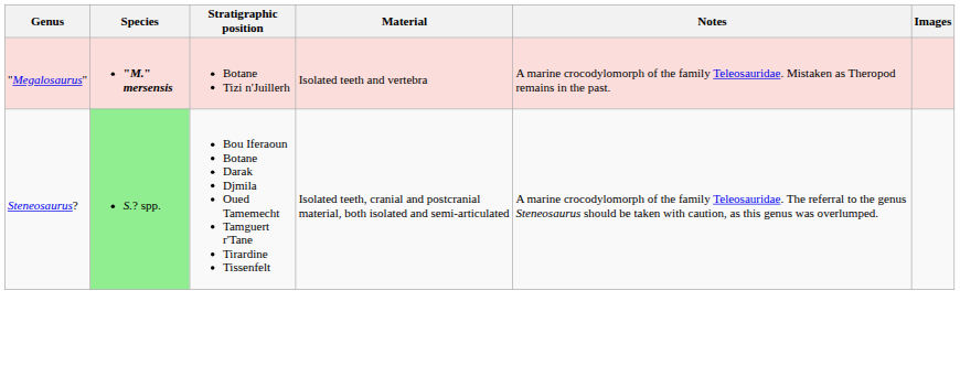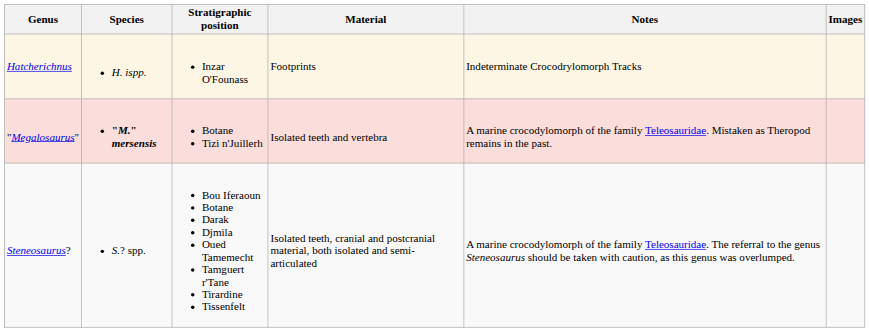 <table class="wikitable">
 <tr>
 <th>Genus</th>
 <th>Species</th>
 <th>Stratigraphic position</th>
 <th>Material</th>
 <th>Notes</th>
 <th>Images</th>
+</tr>
+<tr>
+<td style="background:#FEF6E4;"><em><a href='#'>Hatcherichnus</a></em></td>
+<td style="background:#FEF6E4;"><br><ul><li><em>H. ispp.</em></li></ul></td>
+<td style="background:#FEF6E4;"><br><ul><li>Inzar O'Founass</li></ul></td>
+<td style="background:#FEF6E4;">Footprints</td>
+<td style="background:#FEF6E4;">Indeterminate Crocodrylomorph Tracks</td>
+<td style="background:#FEF6E4;"></td>
 </tr>
 <tr>
 <td style="background:#fbdddb;"><br>"<em><a href='#'>Megalosaurus</a></em>"</td>
 <td style="background:#fbdddb;"><strong><br><ul><li>"<em>M.</em>" <em>mersensis</em></li></ul></strong></td>
 <td style="background:#fbdddb;"><br><ul><li>Botane</li><li>Tizi n'Juillerh</li></ul></td>
 <td style="background:#fbdddb;"><br>Isolated teeth and vertebra</td>
 <td style="background:#fbdddb;"><br>A marine crocodylomorph of the family <a href='#'>Teleosauridae</a>. Mistaken as Theropod remains in the past.</td>
 <td style="background:#fbdddb;"></td>
 </tr>
 <tr>
 <td><br><em><a href='#'>Steneosaurus</a></em>?</td>
-<td style="background: lightgreen;"><br><ul><li><em>S.</em>? spp.</li></ul></td>
+<td><br><ul><li><em>S.</em>? spp.</li></ul></td>
 <td><br><ul><li>Bou Iferaoun</li><li>Botane</li><li>Darak</li><li>Djmila</li><li>Oued Tamemecht</li><li>Tamguert r'Tane</li><li>Tirardine</li><li>Tissenfelt</li></ul></td>
 <td><br>Isolated teeth, cranial and postcranial material, both isolated and semi-articulated</td>
 <td><br>A marine crocodylomorph of the family <a href='#'>Teleosauridae</a>. The referral to the genus <em>Steneosaurus</em> should be taken with caution, as this genus was overlumped.</td>
 <td></td>
 </tr>
 </table>
